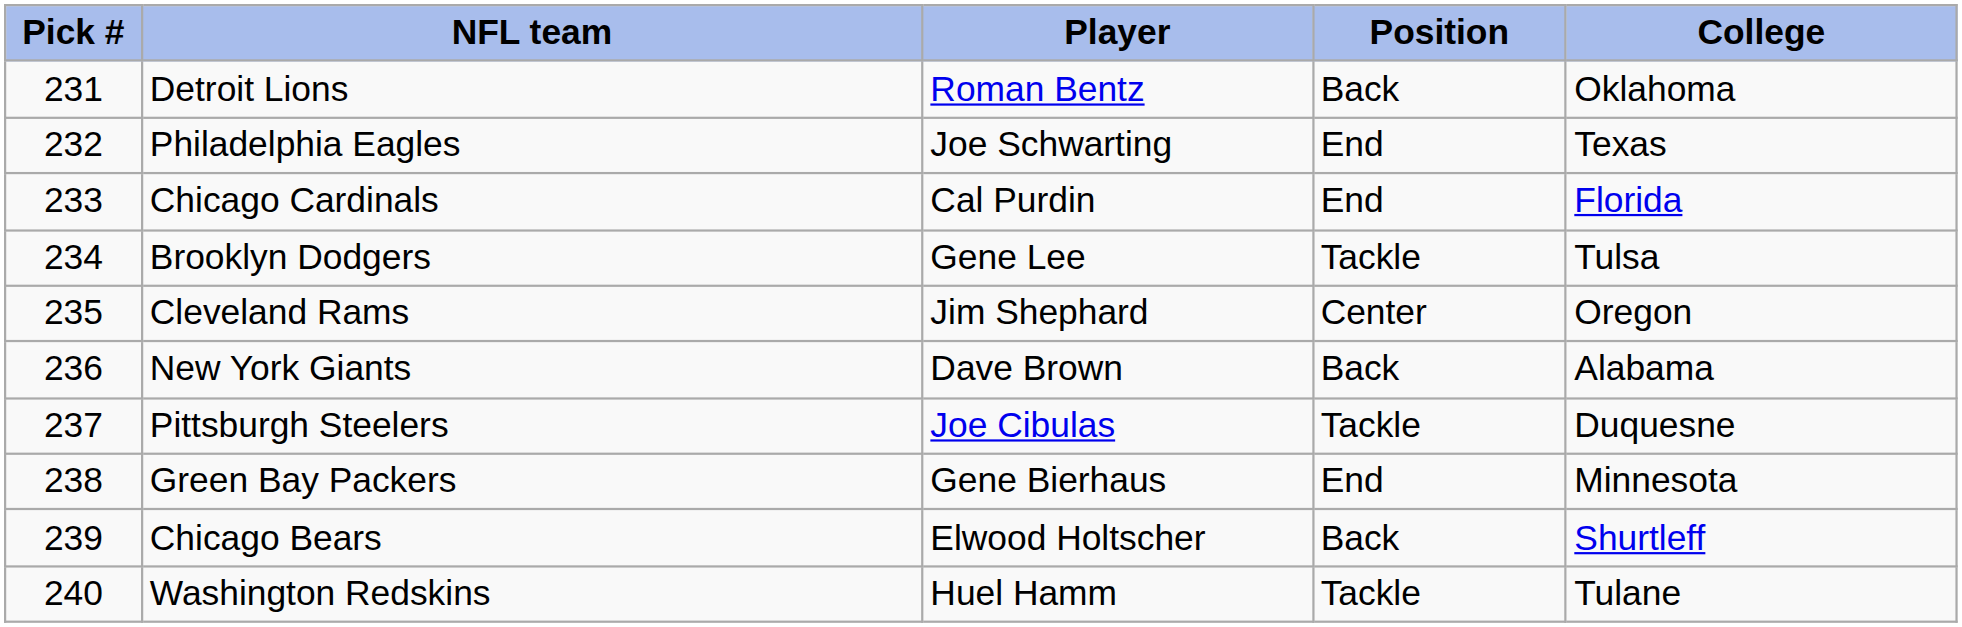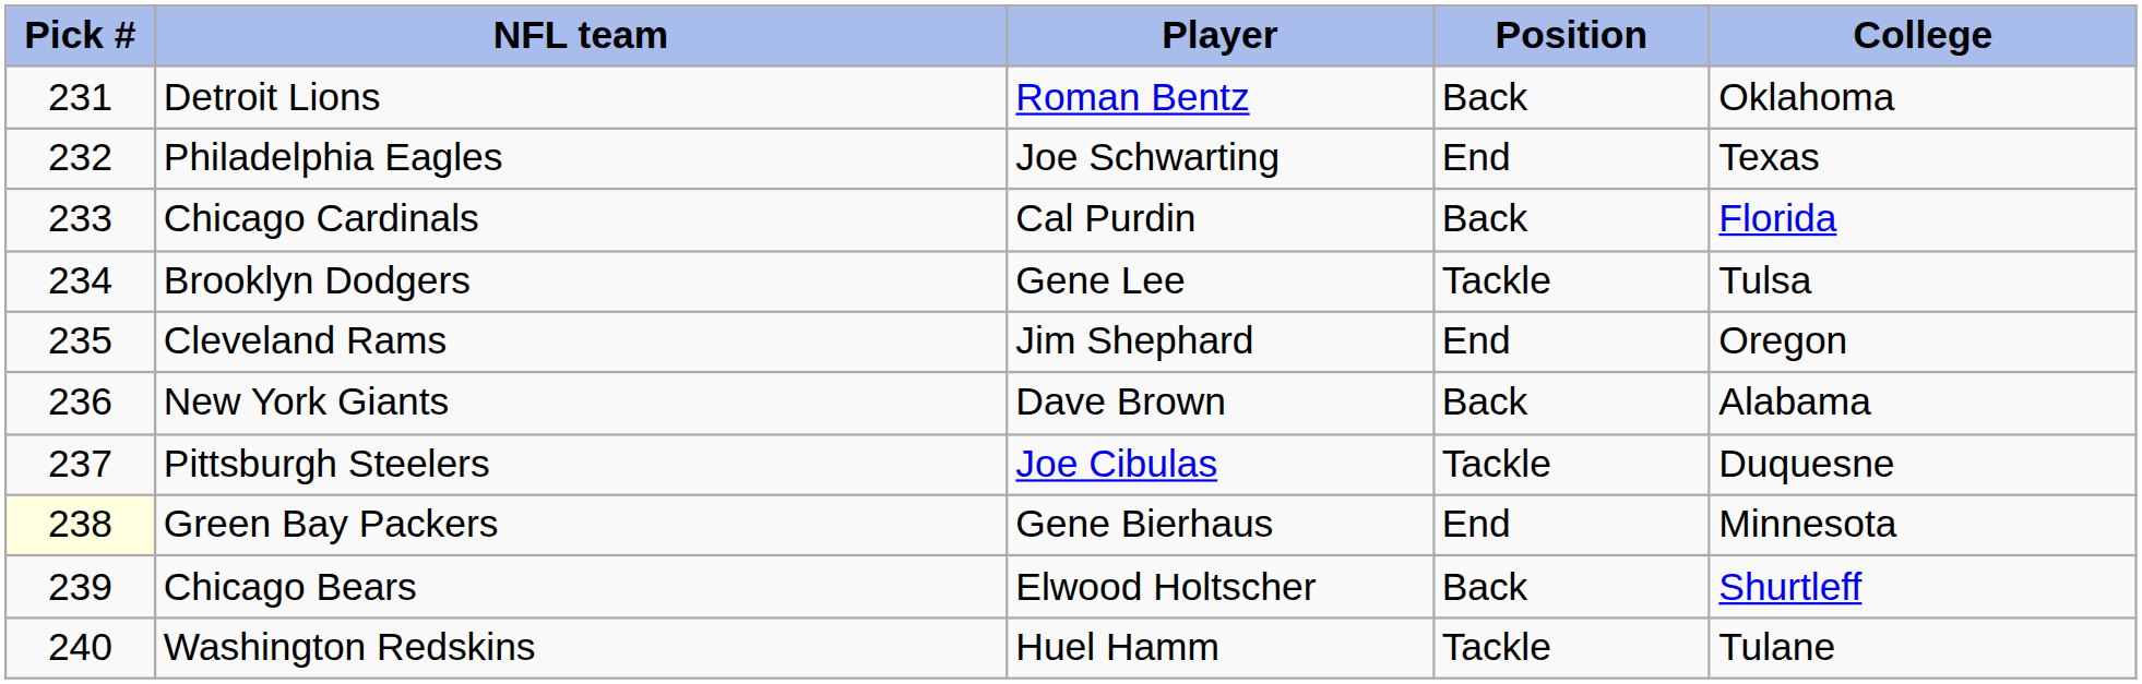 <table class="wikitable sortable sortable" style="width: 100%">
 <tr>
 <th style="background:#A8BDEC;" width=7%>Pick #</th>
 <th width=40% style="background:#A8BDEC;">NFL team</th>
 <th width=20% style="background:#A8BDEC;">Player</th>
 <th width=13% style="background:#A8BDEC;">Position</th>
 <th style="background:#A8BDEC;">College</th>
 </tr>
 <tr>
 <td align=center>231</td>
 <td>Detroit Lions</td>
 <td><a href='#'>Roman Bentz</a></td>
 <td>Back</td>
 <td>Oklahoma</td>
 </tr>
 <tr>
 <td align=center>232</td>
 <td>Philadelphia Eagles</td>
 <td>Joe Schwarting</td>
 <td>End</td>
 <td>Texas</td>
 </tr>
 <tr>
 <td align=center>233</td>
 <td>Chicago Cardinals</td>
 <td>Cal Purdin</td>
-<td>End</td>
+<td>Back</td>
 <td><a href='#'>Florida</a></td>
 </tr>
 <tr>
 <td align=center>234</td>
 <td>Brooklyn Dodgers</td>
 <td>Gene Lee</td>
 <td>Tackle</td>
 <td>Tulsa</td>
 </tr>
 <tr>
 <td align=center>235</td>
 <td>Cleveland Rams</td>
 <td>Jim Shephard</td>
-<td>Center</td>
+<td>End</td>
 <td>Oregon</td>
 </tr>
 <tr>
 <td align=center>236</td>
 <td>New York Giants</td>
 <td>Dave Brown</td>
 <td>Back</td>
 <td>Alabama</td>
 </tr>
 <tr>
 <td align=center>237</td>
 <td>Pittsburgh Steelers</td>
 <td><a href='#'>Joe Cibulas</a></td>
 <td>Tackle</td>
 <td>Duquesne</td>
 </tr>
 <tr>
-<td align=center>238</td>
+<td align=center style="background: lightyellow;">238</td>
 <td>Green Bay Packers</td>
 <td>Gene Bierhaus</td>
 <td>End</td>
 <td>Minnesota</td>
 </tr>
 <tr>
 <td align=center>239</td>
 <td>Chicago Bears</td>
 <td>Elwood Holtscher</td>
 <td>Back</td>
 <td><a href='#'>Shurtleff</a></td>
 </tr>
 <tr>
 <td align=center>240</td>
 <td>Washington Redskins</td>
 <td>Huel Hamm</td>
 <td>Tackle</td>
 <td>Tulane</td>
 </tr>
 </table>
